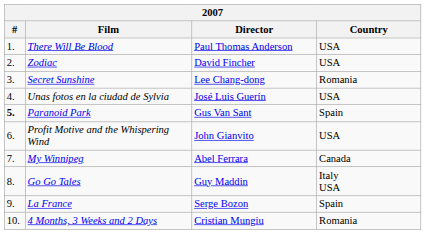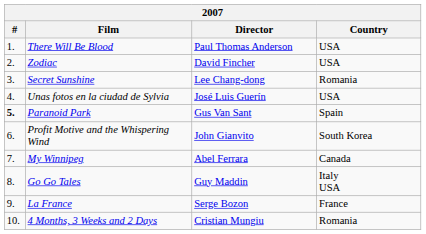 <table class="wikitable" style="width:50%;" cellpadding="5">
 <tr>
 <th colspan=4>2007</th>
 </tr>
 <tr>
 <th style="width:5%;">#</th>
 <th style="width:40%;">Film</th>
 <th style="width:30%;">Director</th>
 <th style="width:25%;">Country</th>
 </tr>
 <tr>
 <td>1.</td>
 <td><em><a href='#'>There Will Be Blood</a></em></td>
 <td><a href='#'>Paul Thomas Anderson</a></td>
 <td>USA</td>
 </tr>
 <tr>
 <td>2.</td>
 <td><em><a href='#'>Zodiac</a></em></td>
 <td><a href='#'>David Fincher</a></td>
 <td>USA</td>
 </tr>
 <tr>
 <td>3.</td>
 <td><em><a href='#'>Secret Sunshine</a></em></td>
 <td><a href='#'>Lee Chang-dong</a></td>
 <td>Romania</td>
 </tr>
 <tr>
 <td>4.</td>
 <td><em>Unas fotos en la ciudad de Sylvia</em></td>
 <td><a href='#'>José Luis Guerín</a></td>
 <td>USA</td>
 </tr>
 <tr>
 <td><strong>5.</strong></td>
 <td><em><a href='#'>Paranoid Park</a></em></td>
 <td><a href='#'>Gus Van Sant</a></td>
 <td>Spain</td>
 </tr>
 <tr>
 <td>6.</td>
 <td><em>Profit Motive and the Whispering Wind</em></td>
 <td><a href='#'>John Gianvito</a></td>
-<td>USA</td>
+<td>South Korea</td>
 </tr>
 <tr>
 <td>7.</td>
 <td><em><a href='#'>My Winnipeg</a></em></td>
 <td><a href='#'>Abel Ferrara</a></td>
 <td>Canada</td>
 </tr>
 <tr>
 <td>8.</td>
 <td><em><a href='#'>Go Go Tales</a></em></td>
 <td><a href='#'>Guy Maddin</a></td>
 <td>Italy<br>USA</td>
 </tr>
 <tr>
 <td>9.</td>
 <td><em><a href='#'>La France</a></em></td>
 <td><a href='#'>Serge Bozon</a></td>
-<td>Spain</td>
+<td>France</td>
 </tr>
 <tr>
 <td>10.</td>
 <td><em><a href='#'>4 Months, 3 Weeks and 2 Days</a></em></td>
 <td><a href='#'>Cristian Mungiu</a></td>
 <td>Romania</td>
 </tr>
 </table>
